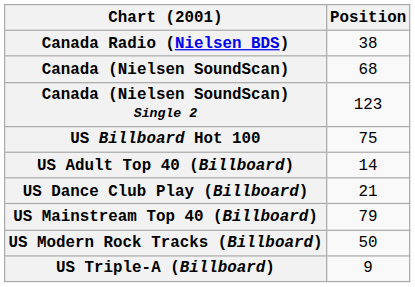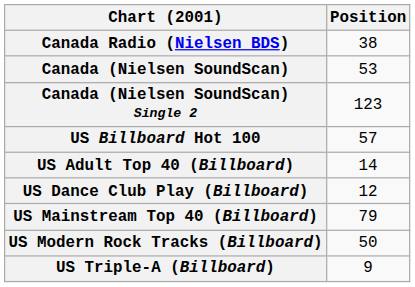 <table class="wikitable sortable plainrowheaders" style="text-align:center">
 <tr>
 <th scope="col">Chart (2001)</th>
 <th scope="col">Position</th>
 </tr>
 <tr>
 <th scope="row">Canada Radio (<a href='#'>Nielsen BDS</a>)</th>
 <td>38</td>
 </tr>
 <tr>
 <th scope="row">Canada (Nielsen SoundScan)</th>
-<td>68</td>
+<td>53</td>
 </tr>
 <tr>
 <th scope="row">Canada (Nielsen SoundScan)<br><small><em>Single 2</em></small></th>
 <td>123</td>
 </tr>
 <tr>
 <th scope="row">US <em>Billboard</em> Hot 100</th>
-<td>75</td>
+<td>57</td>
 </tr>
 <tr>
 <th scope="row">US Adult Top 40 (<em>Billboard</em>)</th>
 <td>14</td>
 </tr>
 <tr>
 <th scope="row">US Dance Club Play (<em>Billboard</em>)</th>
-<td>21</td>
+<td>12</td>
 </tr>
 <tr>
 <th scope="row">US Mainstream Top 40 (<em>Billboard</em>)</th>
 <td>79</td>
 </tr>
 <tr>
 <th scope="row">US Modern Rock Tracks (<em>Billboard</em>)</th>
 <td>50</td>
 </tr>
 <tr>
 <th scope="row">US Triple-A (<em>Billboard</em>)</th>
 <td>9</td>
 </tr>
 </table>
